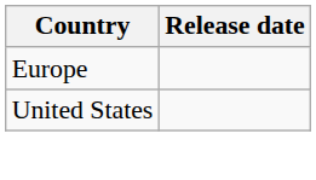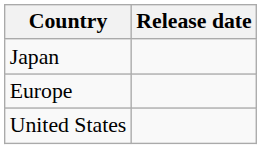 <table class="wikitable">
 <tr>
 <th>Country</th>
 <th>Release date</th>
+</tr>
+<tr>
+<td>Japan</td>
+<td></td>
 </tr>
 <tr>
 <td>Europe</td>
 <td></td>
 </tr>
 <tr>
 <td>United States</td>
 <td></td>
 </tr>
 </table>
